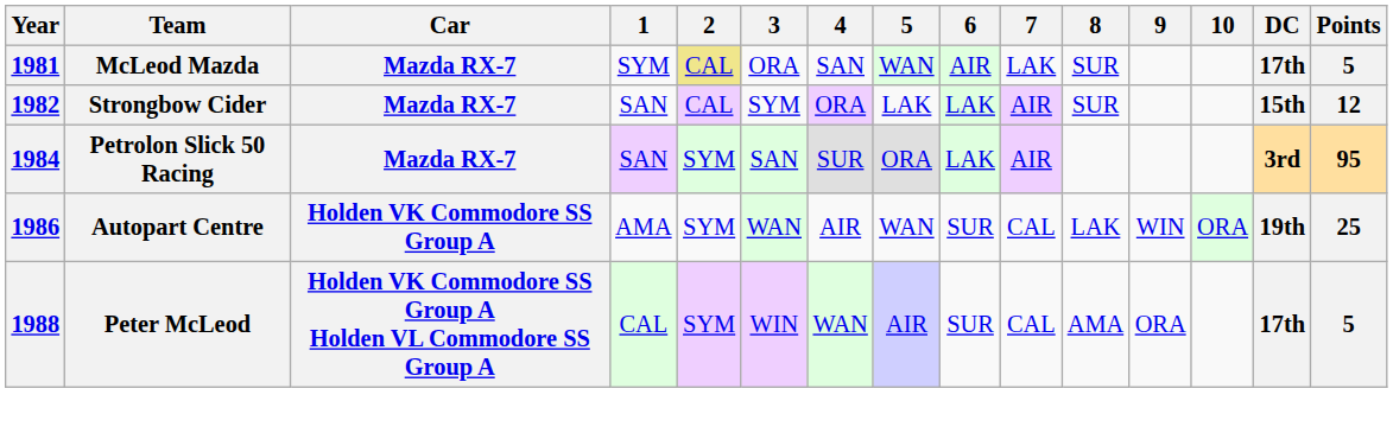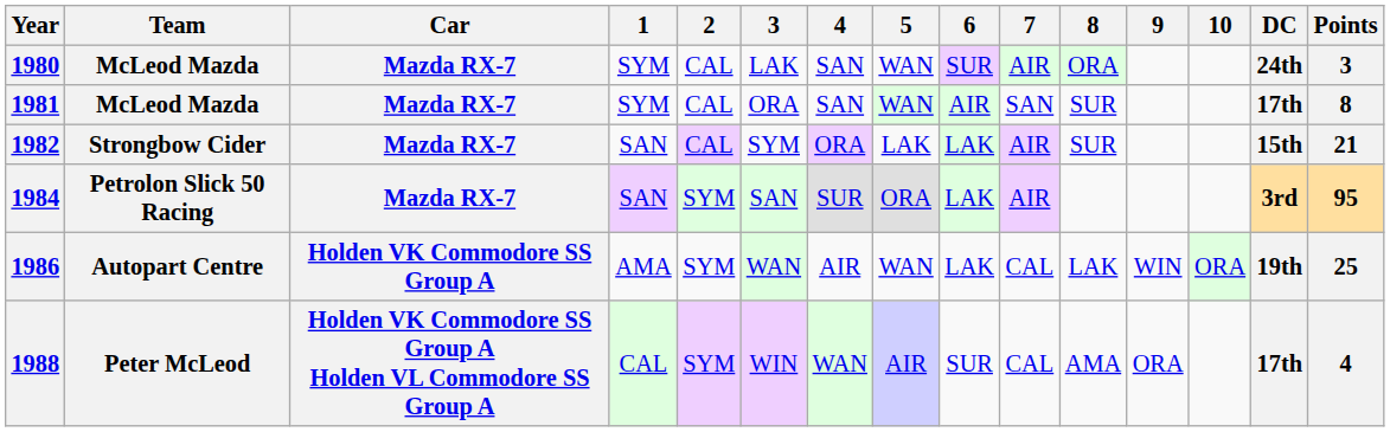 <table class="wikitable" style="text-align:center; font-size:95%">
 <tr>
 <th>Year</th>
 <th>Team</th>
 <th>Car</th>
 <th>1</th>
 <th>2</th>
 <th>3</th>
 <th>4</th>
 <th>5</th>
 <th>6</th>
 <th>7</th>
 <th>8</th>
 <th>9</th>
 <th>10</th>
 <th>DC</th>
 <th>Points</th>
 </tr>
 <tr>
+<th><a href='#'>1980</a></th>
+<th>McLeod Mazda</th>
+<th><a href='#'>Mazda RX-7</a></th>
+<td><a href='#'>SYM</a></td>
+<td><a href='#'>CAL</a></td>
+<td><a href='#'>LAK</a></td>
+<td><a href='#'>SAN</a></td>
+<td><a href='#'>WAN</a></td>
+<td style="background:#efcfff;"><a href='#'>SUR</a><br></td>
+<td style="background:#dfffdf;"><a href='#'>AIR</a><br></td>
+<td style="background:#dfffdf;"><a href='#'>ORA</a><br></td>
+<td></td>
+<td></td>
+<th>24th</th>
+<th>3</th>
+</tr>
+<tr>
 <th><a href='#'>1981</a></th>
 <th>McLeod Mazda</th>
 <th><a href='#'>Mazda RX-7</a></th>
 <td><a href='#'>SYM</a></td>
-<td style="background: khaki;"><a href='#'>CAL</a></td>
+<td><a href='#'>CAL</a></td>
 <td><a href='#'>ORA</a></td>
 <td><a href='#'>SAN</a></td>
 <td style="background:#dfffdf;"><a href='#'>WAN</a><br></td>
 <td style="background:#dfffdf;"><a href='#'>AIR</a><br></td>
-<td><a href='#'>LAK</a></td>
+<td><a href='#'>SAN</a></td>
 <td><a href='#'>SUR</a></td>
 <td></td>
 <td></td>
 <th>17th</th>
-<th>5</th>
+<th>8</th>
 </tr>
 <tr>
 <th><a href='#'>1982</a></th>
 <th>Strongbow Cider</th>
 <th><a href='#'>Mazda RX-7</a></th>
 <td><a href='#'>SAN</a><br></td>
 <td style="background:#efcfff;"><a href='#'>CAL</a><br></td>
 <td><a href='#'>SYM</a><br></td>
 <td style="background:#efcfff;"><a href='#'>ORA</a><br></td>
 <td><a href='#'>LAK</a></td>
 <td style="background:#dfffdf;"><a href='#'>LAK</a><br></td>
 <td style="background:#efcfff;"><a href='#'>AIR</a><br></td>
 <td><a href='#'>SUR</a></td>
 <td></td>
 <td></td>
 <th>15th</th>
-<th>12</th>
+<th>21</th>
 </tr>
 <tr>
 <th><a href='#'>1984</a></th>
 <th>Petrolon Slick 50 Racing</th>
 <th><a href='#'>Mazda RX-7</a></th>
 <td style="background:#efcfff;"><a href='#'>SAN</a><br></td>
 <td style="background:#dfffdf;"><a href='#'>SYM</a><br></td>
 <td style="background:#dfffdf;"><a href='#'>SAN</a><br></td>
 <td style="background:#dfdfdf;"><a href='#'>SUR</a><br></td>
 <td style="background:#dfdfdf;"><a href='#'>ORA</a><br></td>
 <td style="background:#dfffdf;"><a href='#'>LAK</a><br></td>
 <td style="background:#efcfff;"><a href='#'>AIR</a><br></td>
 <td></td>
 <td></td>
 <td></td>
 <th style="background:#FFDF9F;"><strong>3rd</strong></th>
 <th style="background:#FFDF9F;">95</th>
 </tr>
 <tr>
 <th><a href='#'>1986</a></th>
 <th>Autopart Centre</th>
 <th><a href='#'>Holden VK Commodore SS Group A</a></th>
 <td><a href='#'>AMA</a></td>
 <td><a href='#'>SYM</a></td>
 <td style="background:#dfffdf;"><a href='#'>WAN</a><br></td>
 <td><a href='#'>AIR</a></td>
 <td><a href='#'>WAN</a></td>
-<td><a href='#'>SUR</a></td>
+<td><a href='#'>LAK</a></td>
 <td><a href='#'>CAL</a></td>
 <td><a href='#'>LAK</a></td>
 <td><a href='#'>WIN</a></td>
 <td style="background:#dfffdf;"><a href='#'>ORA</a><br></td>
 <th>19th</th>
 <th>25</th>
 </tr>
 <tr>
 <th><a href='#'>1988</a></th>
 <th>Peter McLeod</th>
 <th><a href='#'>Holden VK Commodore SS Group A</a><br><a href='#'>Holden VL Commodore SS Group A</a></th>
 <td style="background:#dfffdf;"><a href='#'>CAL</a><br></td>
 <td style="background:#efcfff;"><a href='#'>SYM</a><br></td>
 <td style="background:#efcfff;"><a href='#'>WIN</a><br></td>
 <td style="background:#dfffdf;"><a href='#'>WAN</a><br></td>
 <td style="background:#cfcfff;"><a href='#'>AIR</a><br></td>
 <td><a href='#'>SUR</a></td>
 <td><a href='#'>CAL</a></td>
 <td><a href='#'>AMA</a></td>
 <td><a href='#'>ORA</a></td>
 <td></td>
 <th>17th</th>
-<th>5</th>
+<th>4</th>
 </tr>
 </table>
